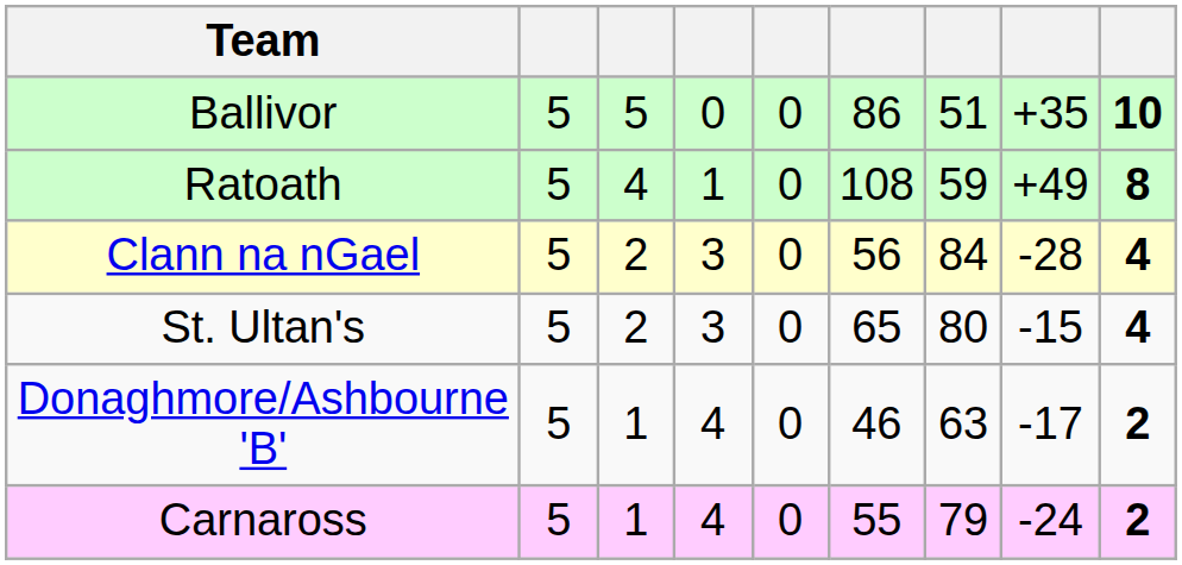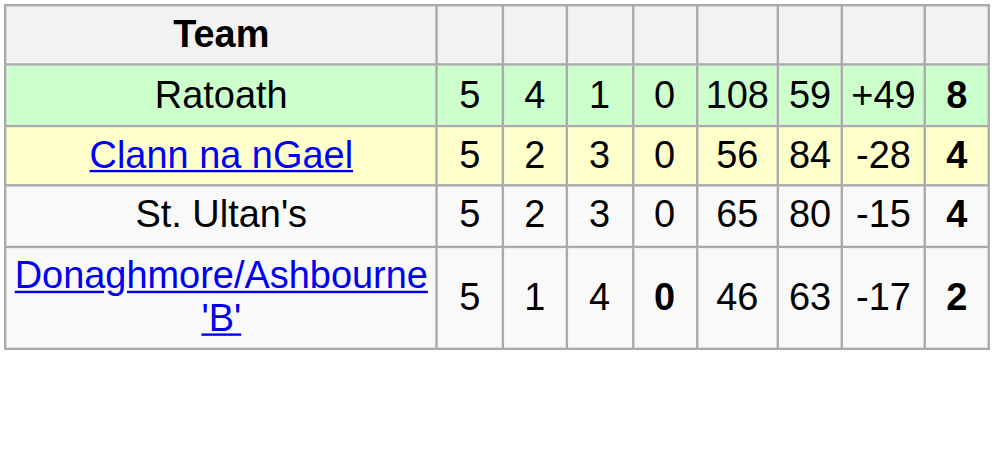 <table class="wikitable" style="text-align:center">
 <tr>
 <th style="width:175px;">Team</th>
 <th width="20"></th>
 <th width="20"></th>
 <th width="20"></th>
 <th width="20"></th>
 <th width="20"></th>
 <th width="20"></th>
 <th width="20"></th>
 <th width="20"></th>
-</tr>
-<tr style="background:#cfc;">
-<td>Ballivor</td>
-<td>5</td>
-<td>5</td>
-<td>0</td>
-<td>0</td>
-<td>86</td>
-<td>51</td>
-<td>+35</td>
-<td><strong>10</strong></td>
 </tr>
 <tr style="background:#cfc;">
 <td>Ratoath</td>
 <td>5</td>
 <td>4</td>
 <td>1</td>
 <td>0</td>
 <td>108</td>
 <td>59</td>
 <td>+49</td>
 <td><strong>8</strong></td>
 </tr>
 <tr style="background:#ffffcc;">
 <td><a href='#'>Clann na nGael</a></td>
 <td>5</td>
 <td>2</td>
 <td>3</td>
 <td>0</td>
 <td>56</td>
 <td>84</td>
 <td>-28</td>
 <td><strong>4</strong></td>
 </tr>
 <tr>
 <td>St. Ultan's</td>
 <td>5</td>
 <td>2</td>
 <td>3</td>
 <td>0</td>
 <td>65</td>
 <td>80</td>
 <td>-15</td>
 <td><strong>4</strong></td>
 </tr>
 <tr>
 <td><a href='#'>Donaghmore/Ashbourne 'B'</a></td>
 <td>5</td>
 <td>1</td>
 <td>4</td>
-<td>0</td>
+<td><strong>0</strong></td>
 <td>46</td>
 <td>63</td>
 <td>-17</td>
 <td><strong>2</strong></td>
 </tr>
-<tr style="background:#fcf;">
-<td>Carnaross</td>
-<td>5</td>
-<td>1</td>
-<td>4</td>
-<td>0</td>
-<td>55</td>
-<td>79</td>
-<td>-24</td>
-<td><strong>2</strong></td>
-</tr>
 </table>
